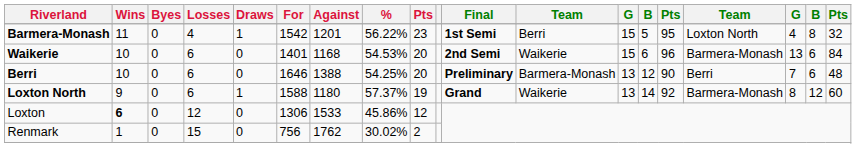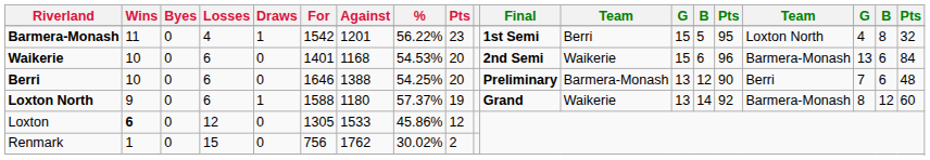 <table style="font-size: 85%; text-align: left;" class="wikitable">
 <tr>
 <th style="color:crimson">Riverland</th>
 <th style="color:crimson">Wins</th>
 <th style="color:crimson">Byes</th>
 <th style="color:crimson">Losses</th>
 <th style="color:crimson">Draws</th>
 <th style="color:crimson">For</th>
 <th style="color:crimson">Against</th>
 <th style="color:crimson">%</th>
 <th style="color:crimson">Pts</th>
 <th></th>
 <th style="color:green">Final</th>
 <th style="color:green">Team</th>
 <th style="color:green">G</th>
 <th style="color:green">B</th>
 <th style="color:green">Pts</th>
 <th style="color:green">Team</th>
 <th style="color:green">G</th>
 <th style="color:green">B</th>
 <th style="color:green">Pts</th>
 </tr>
 <tr>
 </tr>
 <tr>
 </tr>
 <tr>
 <td><strong>Barmera-Monash</strong></td>
 <td>11</td>
 <td>0</td>
 <td>4</td>
 <td>1</td>
 <td>1542</td>
 <td>1201</td>
 <td>56.22%</td>
 <td>23</td>
 <td></td>
 <td><strong>1st Semi</strong></td>
 <td>Berri</td>
 <td>15</td>
 <td>5</td>
 <td>95</td>
 <td>Loxton North</td>
 <td>4</td>
 <td>8</td>
 <td>32</td>
 </tr>
 <tr>
 <td><strong>Waikerie</strong></td>
 <td>10</td>
 <td>0</td>
 <td>6</td>
 <td>0</td>
 <td>1401</td>
 <td>1168</td>
 <td>54.53%</td>
 <td>20</td>
 <td></td>
 <td><strong>2nd Semi</strong></td>
 <td>Waikerie</td>
 <td>15</td>
 <td>6</td>
 <td>96</td>
 <td>Barmera-Monash</td>
 <td>13</td>
 <td>6</td>
 <td>84</td>
 </tr>
 <tr>
 <td><strong>Berri</strong></td>
 <td>10</td>
 <td>0</td>
 <td>6</td>
 <td>0</td>
 <td>1646</td>
 <td>1388</td>
 <td>54.25%</td>
 <td>20</td>
 <td></td>
 <td><strong>Preliminary</strong></td>
 <td>Barmera-Monash</td>
 <td>13</td>
 <td>12</td>
 <td>90</td>
 <td>Berri</td>
 <td>7</td>
 <td>6</td>
 <td>48</td>
 </tr>
 <tr>
 <td><strong>Loxton North</strong></td>
 <td>9</td>
 <td>0</td>
 <td>6</td>
 <td>1</td>
 <td>1588</td>
 <td>1180</td>
 <td>57.37%</td>
 <td>19</td>
 <td></td>
 <td><strong>Grand</strong></td>
 <td>Waikerie</td>
 <td>13</td>
 <td>14</td>
 <td>92</td>
 <td>Barmera-Monash</td>
 <td>8</td>
 <td>12</td>
 <td>60</td>
 </tr>
 <tr>
 <td>Loxton</td>
 <td><strong>6</strong></td>
 <td>0</td>
 <td>12</td>
 <td>0</td>
-<td>1306</td>
+<td>1305</td>
 <td>1533</td>
 <td>45.86%</td>
 <td>12</td>
 <td></td>
 </tr>
 <tr>
 <td>Renmark</td>
 <td>1</td>
 <td>0</td>
 <td>15</td>
 <td>0</td>
 <td>756</td>
 <td>1762</td>
 <td>30.02%</td>
 <td>2</td>
 <td></td>
 </tr>
 <tr>
 </tr>
 </table>
